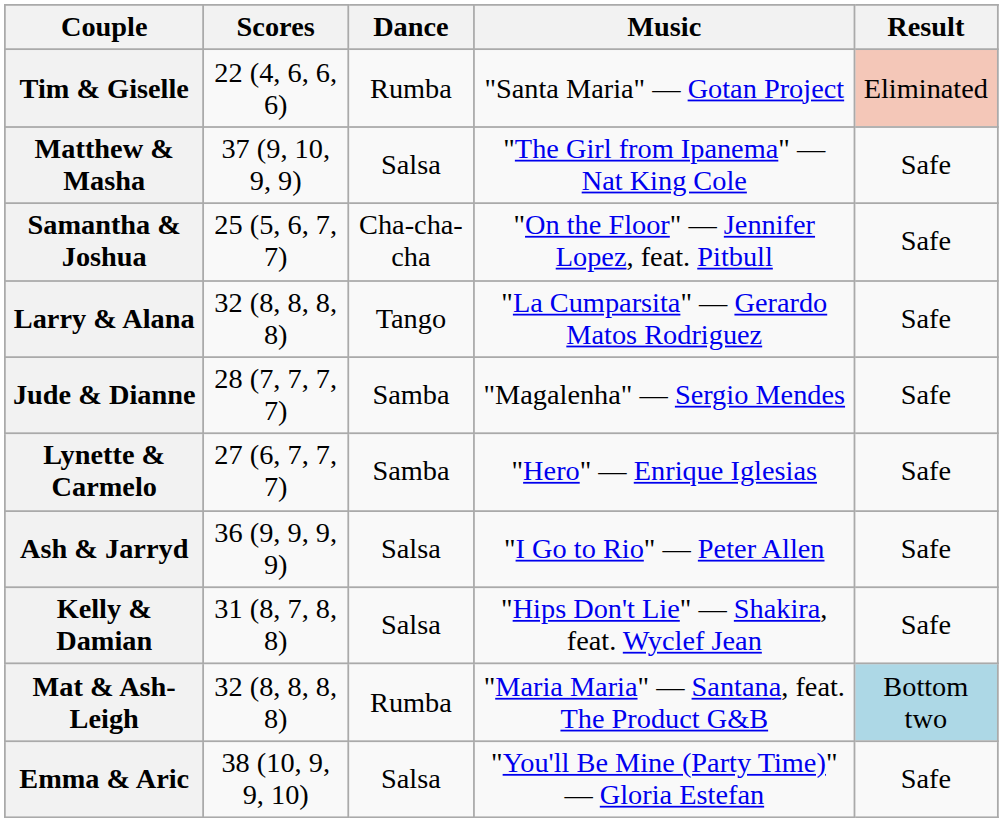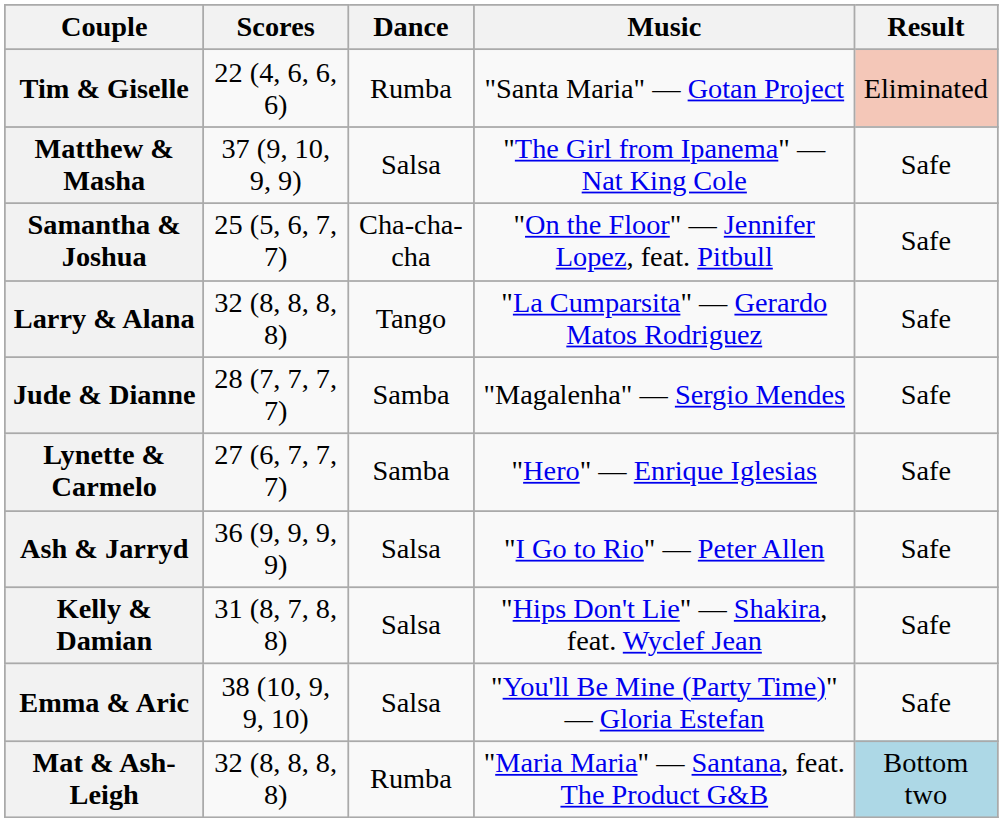 <table class="wikitable sortable" style="text-align:center; width: 90%">
 <tr>
 <th scope="col">Couple</th>
 <th scope="col">Scores</th>
 <th scope="col" class="unsortable">Dance</th>
 <th scope="col" class="unsortable">Music</th>
 <th scope="col" class="unsortable">Result</th>
 </tr>
 <tr>
 <th scope="row">Tim & Giselle</th>
 <td>22 (4, 6, 6, 6)</td>
 <td>Rumba</td>
 <td>"Santa Maria" — <a href='#'>Gotan Project</a></td>
 <td bgcolor="f4c7b8">Eliminated</td>
 </tr>
 <tr>
 <th scope="row">Matthew & Masha</th>
 <td>37 (9, 10, 9, 9)</td>
 <td>Salsa</td>
 <td>"<a href='#'>The Girl from Ipanema</a>" — <a href='#'>Nat King Cole</a></td>
 <td>Safe</td>
 </tr>
 <tr>
 <th scope="row">Samantha & Joshua</th>
 <td>25 (5, 6, 7, 7)</td>
 <td>Cha-cha-cha</td>
 <td>"<a href='#'>On the Floor</a>" — <a href='#'>Jennifer Lopez</a>, feat. <a href='#'>Pitbull</a></td>
 <td>Safe</td>
 </tr>
 <tr>
 <th scope="row">Larry & Alana</th>
 <td>32 (8, 8, 8, 8)</td>
 <td>Tango</td>
 <td>"<a href='#'>La Cumparsita</a>" — <a href='#'>Gerardo Matos Rodriguez</a></td>
 <td>Safe</td>
 </tr>
 <tr>
 <th scope="row">Jude & Dianne</th>
 <td>28 (7, 7, 7, 7)</td>
 <td>Samba</td>
 <td>"Magalenha" — <a href='#'>Sergio Mendes</a></td>
 <td>Safe</td>
 </tr>
 <tr>
 <th scope="row">Lynette & Carmelo</th>
 <td>27 (6, 7, 7, 7)</td>
 <td>Samba</td>
 <td>"<a href='#'>Hero</a>" — <a href='#'>Enrique Iglesias</a></td>
 <td>Safe</td>
 </tr>
 <tr>
 <th scope="row">Ash & Jarryd</th>
 <td>36 (9, 9, 9, 9)</td>
 <td>Salsa</td>
 <td>"<a href='#'>I Go to Rio</a>" — <a href='#'>Peter Allen</a></td>
 <td>Safe</td>
 </tr>
 <tr>
 <th scope="row">Kelly & Damian</th>
 <td>31 (8, 7, 8, 8)</td>
 <td>Salsa</td>
 <td>"<a href='#'>Hips Don't Lie</a>" — <a href='#'>Shakira</a>, feat. <a href='#'>Wyclef Jean</a></td>
 <td>Safe</td>
 </tr>
 <tr>
+<th scope="row">Emma & Aric</th>
+<td>38 (10, 9, 9, 10)</td>
+<td>Salsa</td>
+<td>"<a href='#'>You'll Be Mine (Party Time)</a>" — <a href='#'>Gloria Estefan</a></td>
+<td>Safe</td>
+</tr>
+<tr>
 <th scope="row">Mat & Ash-Leigh</th>
 <td>32 (8, 8, 8, 8)</td>
 <td>Rumba</td>
 <td>"<a href='#'>Maria Maria</a>" — <a href='#'>Santana</a>, feat. <a href='#'>The Product G&B</a></td>
 <td bgcolor="lightblue">Bottom two</td>
 </tr>
-<tr>
-<th scope="row">Emma & Aric</th>
-<td>38 (10, 9, 9, 10)</td>
-<td>Salsa</td>
-<td>"<a href='#'>You'll Be Mine (Party Time)</a>" — <a href='#'>Gloria Estefan</a></td>
-<td>Safe</td>
-</tr>
 </table>
